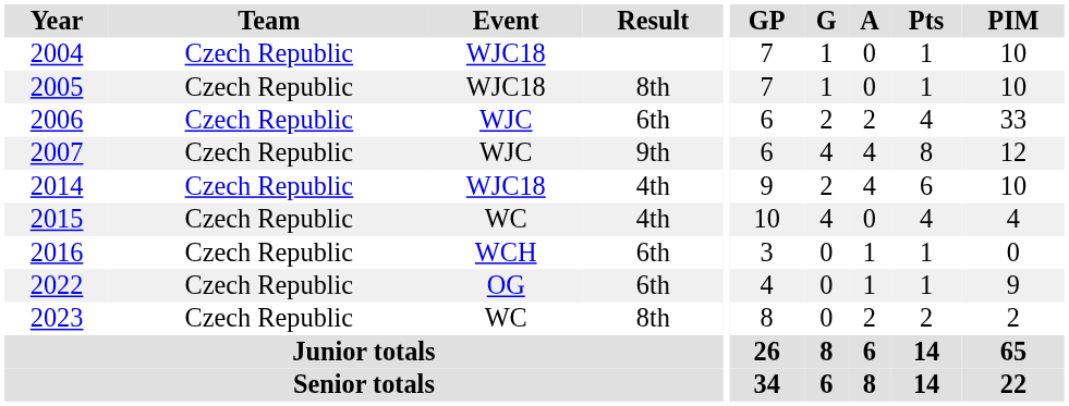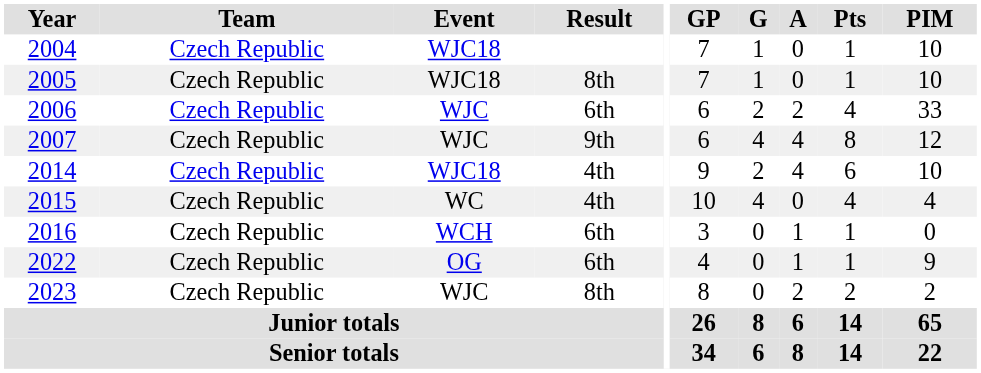 <table border="0" cellpadding="1" cellspacing="0" ID="Table3" style="text-align:center; width:40em">
 <tr ALIGN="center" bgcolor="#e0e0e0">
 <th>Year</th>
 <th>Team</th>
 <th>Event</th>
 <th>Result</th>
 <th rowspan="99" bgcolor="#ffffff"></th>
 <th>GP</th>
 <th>G</th>
 <th>A</th>
 <th>Pts</th>
 <th>PIM</th>
 </tr>
 <tr>
 <td><a href='#'>2004</a></td>
 <td><a href='#'>Czech Republic</a></td>
 <td><a href='#'>WJC18</a></td>
 <td></td>
 <td>7</td>
 <td>1</td>
 <td>0</td>
 <td>1</td>
 <td>10</td>
 </tr>
 <tr bgcolor="#f0f0f0">
 <td><a href='#'>2005</a></td>
 <td>Czech Republic</td>
 <td>WJC18</td>
 <td>8th</td>
 <td>7</td>
 <td>1</td>
 <td>0</td>
 <td>1</td>
 <td>10</td>
 </tr>
 <tr>
 <td><a href='#'>2006</a></td>
 <td><a href='#'>Czech Republic</a></td>
 <td><a href='#'>WJC</a></td>
 <td>6th</td>
 <td>6</td>
 <td>2</td>
 <td>2</td>
 <td>4</td>
 <td>33</td>
 </tr>
 <tr bgcolor="#f0f0f0">
 <td><a href='#'>2007</a></td>
 <td>Czech Republic</td>
 <td>WJC</td>
 <td>9th</td>
 <td>6</td>
 <td>4</td>
 <td>4</td>
 <td>8</td>
 <td>12</td>
 </tr>
 <tr>
 <td><a href='#'>2014</a></td>
 <td><a href='#'>Czech Republic</a></td>
 <td><a href='#'>WJC18</a></td>
 <td>4th</td>
 <td>9</td>
 <td>2</td>
 <td>4</td>
 <td>6</td>
 <td>10</td>
 </tr>
 <tr bgcolor="#f0f0f0">
 <td><a href='#'>2015</a></td>
 <td>Czech Republic</td>
 <td>WC</td>
 <td>4th</td>
 <td>10</td>
 <td>4</td>
 <td>0</td>
 <td>4</td>
 <td>4</td>
 </tr>
 <tr>
 <td><a href='#'>2016</a></td>
 <td>Czech Republic</td>
 <td><a href='#'>WCH</a></td>
 <td>6th</td>
 <td>3</td>
 <td>0</td>
 <td>1</td>
 <td>1</td>
 <td>0</td>
 </tr>
 <tr bgcolor="#f0f0f0">
 <td><a href='#'>2022</a></td>
 <td>Czech Republic</td>
 <td><a href='#'>OG</a></td>
 <td>6th</td>
 <td>4</td>
 <td>0</td>
 <td>1</td>
 <td>1</td>
 <td>9</td>
 </tr>
 <tr>
 <td><a href='#'>2023</a></td>
 <td>Czech Republic</td>
-<td>WC</td>
+<td>WJC</td>
 <td>8th</td>
 <td>8</td>
 <td>0</td>
 <td>2</td>
 <td>2</td>
 <td>2</td>
 </tr>
 <tr bgcolor="#e0e0e0">
 <th colspan="4">Junior totals</th>
 <th>26</th>
 <th>8</th>
 <th>6</th>
 <th>14</th>
 <th>65</th>
 </tr>
 <tr bgcolor="#e0e0e0">
 <th colspan="4">Senior totals</th>
 <th>34</th>
 <th>6</th>
 <th>8</th>
 <th>14</th>
 <th>22</th>
 </tr>
 </table>
